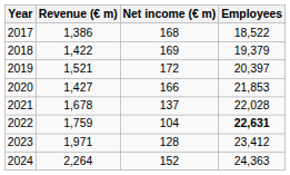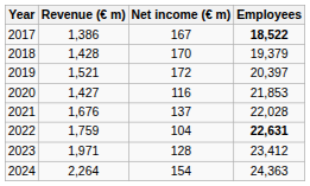 <table class="wikitable float-left" style="text-align: center;">
 <tr>
 <th>Year</th>
 <th>Revenue (€ m)</th>
 <th>Net income (€ m)</th>
 <th>Employees</th>
 </tr>
 <tr>
 <td>2017</td>
 <td>1,386</td>
-<td>168</td>
-<td>18,522</td>
+<td>167</td>
+<td><strong>18,522</strong></td>
 </tr>
 <tr>
 <td>2018</td>
-<td>1,422</td>
-<td>169</td>
+<td>1,428</td>
+<td>170</td>
 <td>19,379</td>
 </tr>
 <tr>
 <td>2019</td>
 <td>1,521</td>
 <td>172</td>
 <td>20,397</td>
 </tr>
 <tr>
 <td>2020</td>
 <td>1,427</td>
-<td>166</td>
+<td>116</td>
 <td>21,853</td>
 </tr>
 <tr>
 <td>2021</td>
-<td>1,678</td>
+<td>1,676</td>
 <td>137</td>
 <td>22,028</td>
 </tr>
 <tr>
 <td>2022</td>
 <td>1,759</td>
 <td>104</td>
 <td><strong>22,631</strong></td>
 </tr>
 <tr>
 <td>2023</td>
 <td>1,971</td>
 <td>128</td>
 <td>23,412</td>
 </tr>
 <tr>
 <td>2024</td>
 <td>2,264</td>
-<td>152</td>
+<td>154</td>
 <td>24,363</td>
 </tr>
 </table>
